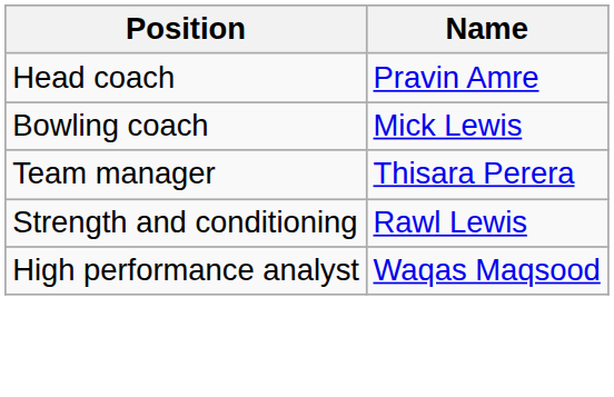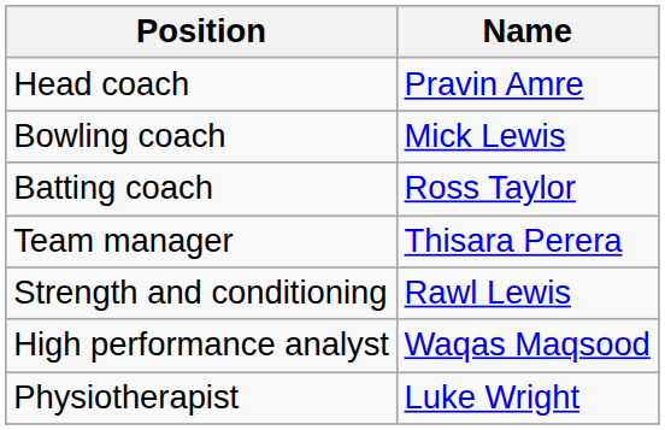 <table class="wikitable">
 <tr>
 <th scope="col">Position</th>
 <th scope="col">Name</th>
 </tr>
 <tr>
 <td scope="row">Head coach</td>
 <td> <a href='#'>Pravin Amre</a></td>
 </tr>
 <tr>
 <td scope="row">Bowling coach</td>
 <td> <a href='#'>Mick Lewis</a></td>
 </tr>
 <tr>
+<td scope="row">Batting coach</td>
+<td> <a href='#'>Ross Taylor</a></td>
+</tr>
+<tr>
 <td scope="row">Team manager</td>
 <td> <a href='#'>Thisara Perera</a></td>
 </tr>
 <tr>
 <td scope="row">Strength and conditioning</td>
 <td> <a href='#'>Rawl Lewis</a></td>
 </tr>
 <tr>
 <td scope="row">High performance analyst</td>
 <td> <a href='#'>Waqas Maqsood</a></td>
 </tr>
+<tr>
+<td scope="row">Physiotherapist</td>
+<td> <a href='#'>Luke Wright</a></td>
+</tr>
 </table>
